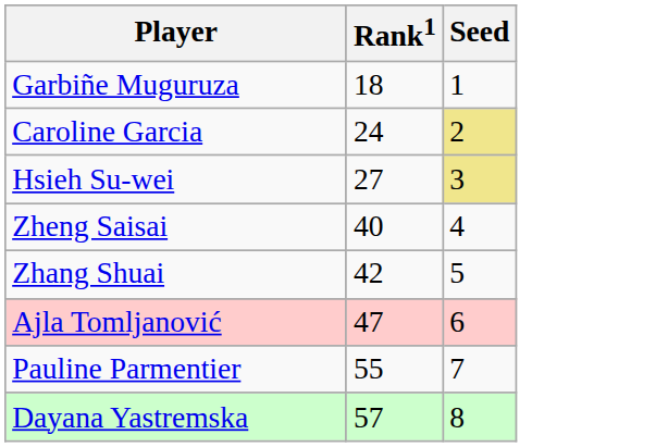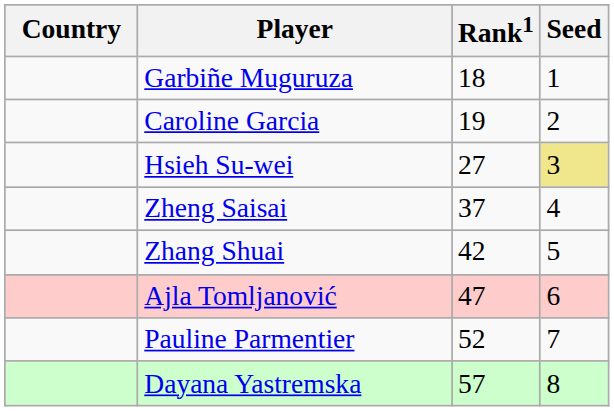 <table class="sortable wikitable">
 <tr>
+<th style="width:70px;">Country</th>
 <th style="width:175px;">Player</th>
 <th>Rank<sup>1</sup></th>
 <th>Seed</th>
 </tr>
 <tr>
+<td></td>
 <td><a href='#'>Garbiñe Muguruza</a></td>
 <td>18</td>
 <td>1</td>
 </tr>
 <tr>
+<td></td>
 <td><a href='#'>Caroline Garcia</a></td>
-<td>24</td>
-<td style="background: khaki;">2</td>
+<td>19</td>
+<td>2</td>
 </tr>
 <tr>
+<td></td>
 <td><a href='#'>Hsieh Su-wei</a></td>
 <td>27</td>
 <td style="background: khaki;">3</td>
 </tr>
 <tr>
+<td></td>
 <td><a href='#'>Zheng Saisai</a></td>
-<td>40</td>
+<td>37</td>
 <td>4</td>
 </tr>
 <tr>
+<td></td>
 <td><a href='#'>Zhang Shuai</a></td>
 <td>42</td>
 <td>5</td>
 </tr>
 <tr style="background:#fcc;">
+<td></td>
 <td><a href='#'>Ajla Tomljanović</a></td>
 <td>47</td>
 <td>6</td>
 </tr>
 <tr>
+<td></td>
 <td><a href='#'>Pauline Parmentier</a></td>
-<td>55</td>
+<td>52</td>
 <td>7</td>
 </tr>
 <tr style="background:#cfc;">
+<td></td>
 <td><a href='#'>Dayana Yastremska</a></td>
 <td>57</td>
 <td>8</td>
 </tr>
 </table>
